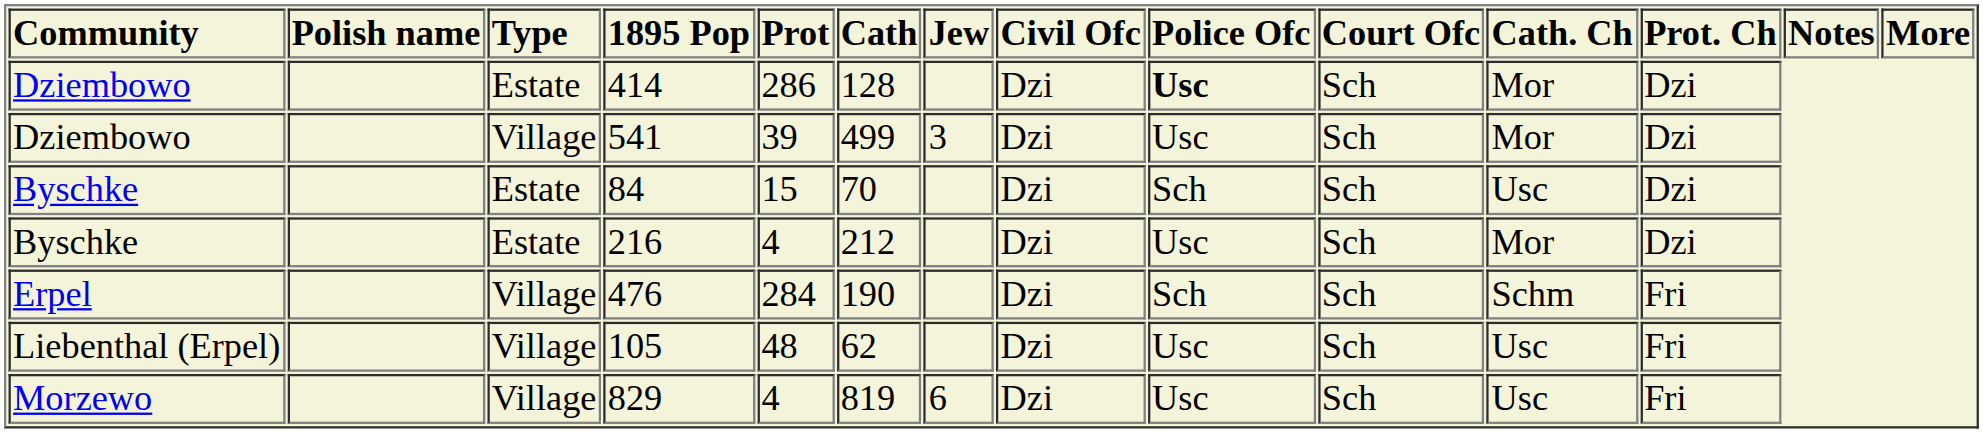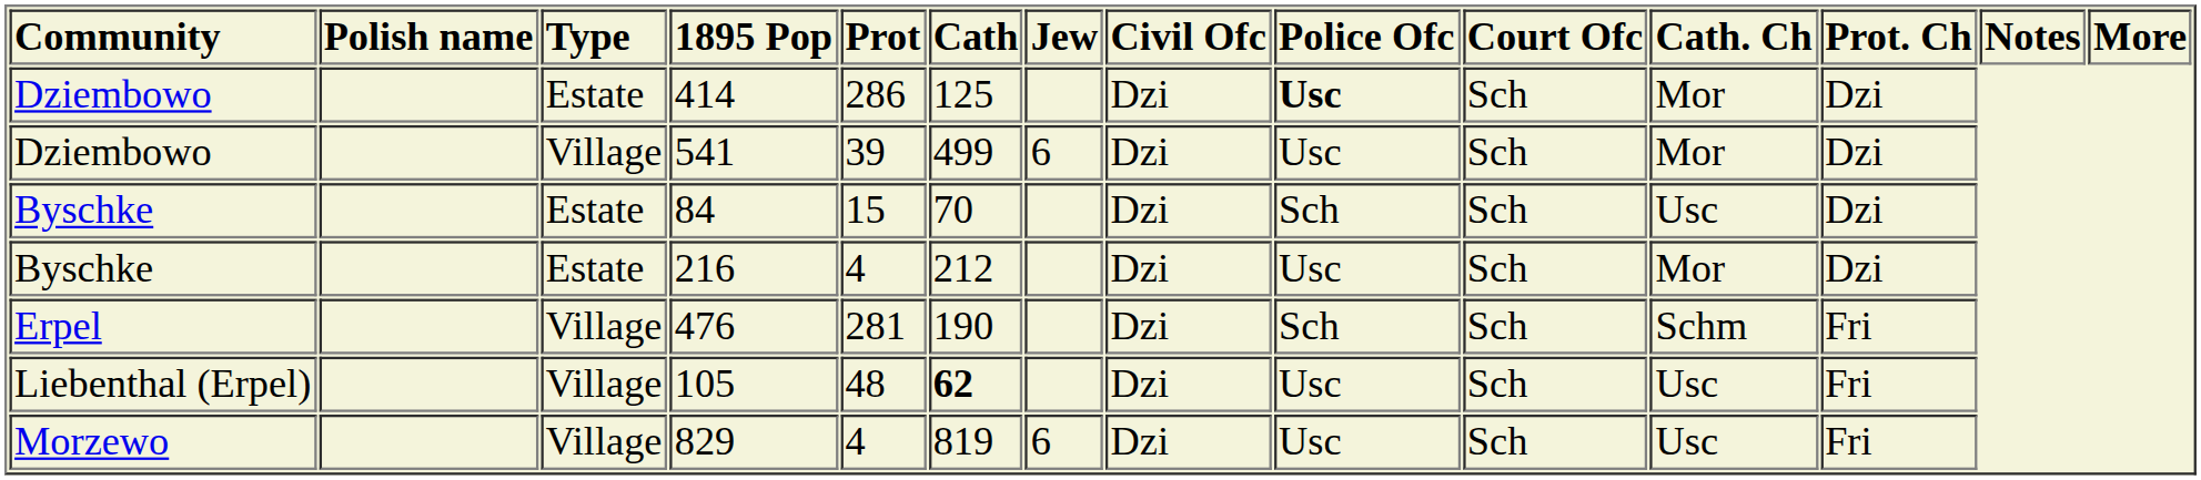 <table border=1 cellspacing=1 bgcolor="#F4F4DB">
 <tr>
 <td><strong>Community</strong></td>
 <td><strong>Polish name</strong></td>
 <td><strong>Type</strong></td>
 <td><strong>1895 Pop</strong></td>
 <td><strong>Prot</strong></td>
 <td><strong>Cath</strong></td>
 <td><strong>Jew</strong></td>
 <td><strong>Civil Ofc</strong></td>
 <td><strong>Police Ofc</strong></td>
 <td><strong>Court Ofc</strong></td>
 <td><strong>Cath. Ch</strong></td>
 <td><strong>Prot. Ch</strong></td>
 <td><strong>Notes</strong></td>
 <td><strong>More</strong></td>
 </tr>
 <tr>
 <td><a href='#'>Dziembowo</a></td>
 <td></td>
 <td>Estate</td>
 <td>414</td>
 <td>286</td>
-<td>128</td>
+<td>125</td>
 <td></td>
 <td>Dzi</td>
 <td><strong>Usc</strong></td>
 <td>Sch</td>
 <td>Mor</td>
 <td>Dzi</td>
 </tr>
 <tr>
 <td>Dziembowo</td>
 <td></td>
 <td>Village</td>
 <td>541</td>
 <td>39</td>
 <td>499</td>
-<td>3</td>
+<td>6</td>
 <td>Dzi</td>
 <td>Usc</td>
 <td>Sch</td>
 <td>Mor</td>
 <td>Dzi</td>
 </tr>
 <tr>
 <td><a href='#'>Byschke</a></td>
 <td></td>
 <td>Estate</td>
 <td>84</td>
 <td>15</td>
 <td>70</td>
 <td></td>
 <td>Dzi</td>
 <td>Sch</td>
 <td>Sch</td>
 <td>Usc</td>
 <td>Dzi</td>
 </tr>
 <tr>
 <td>Byschke</td>
 <td></td>
 <td>Estate</td>
 <td>216</td>
 <td>4</td>
 <td>212</td>
 <td></td>
 <td>Dzi</td>
 <td>Usc</td>
 <td>Sch</td>
 <td>Mor</td>
 <td>Dzi</td>
 </tr>
 <tr>
 <td><a href='#'>Erpel</a></td>
 <td></td>
 <td>Village</td>
 <td>476</td>
-<td>284</td>
+<td>281</td>
 <td>190</td>
 <td></td>
 <td>Dzi</td>
 <td>Sch</td>
 <td>Sch</td>
 <td>Schm</td>
 <td>Fri</td>
 </tr>
 <tr>
 <td>Liebenthal (Erpel)</td>
 <td></td>
 <td>Village</td>
 <td>105</td>
 <td>48</td>
-<td>62</td>
+<td><strong>62</strong></td>
 <td></td>
 <td>Dzi</td>
 <td>Usc</td>
 <td>Sch</td>
 <td>Usc</td>
 <td>Fri</td>
 </tr>
 <tr>
 <td><a href='#'>Morzewo</a></td>
 <td></td>
 <td>Village</td>
 <td>829</td>
 <td>4</td>
 <td>819</td>
 <td>6</td>
 <td>Dzi</td>
 <td>Usc</td>
 <td>Sch</td>
 <td>Usc</td>
 <td>Fri</td>
 </tr>
 </table>
